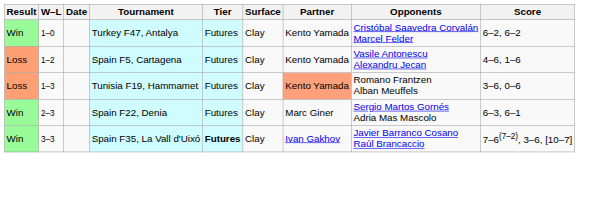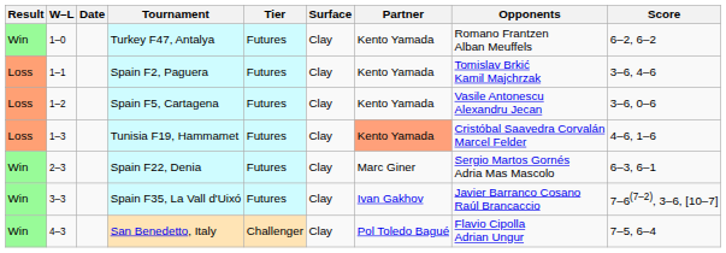 <table class="sortable wikitable">
 <tr>
 <th>Result</th>
 <th class=unsortable>W–L</th>
 <th>Date</th>
 <th>Tournament</th>
 <th>Tier</th>
 <th>Surface</th>
 <th>Partner</th>
 <th>Opponents</th>
 <th class=unsortable>Score</th>
 </tr>
 <tr>
 <td bgcolor=98FB98>Win</td>
 <td><small>1–0</small></td>
 <td></td>
 <td style=background:#cffcff>Turkey F47, Antalya</td>
 <td style=background:#cffcff>Futures</td>
 <td>Clay</td>
 <td> Kento Yamada</td>
-<td> <a href='#'>Cristóbal Saavedra Corvalán</a> <br> <a href='#'>Marcel Felder</a></td>
+<td> Romano Frantzen <br> Alban Meuffels</td>
 <td>6–2, 6–2</td>
+</tr>
+<tr>
+<td bgcolor=FFA074>Loss</td>
+<td><small>1–1</small></td>
+<td></td>
+<td style=background:#cffcff>Spain F2, Paguera</td>
+<td style=background:#cffcff>Futures</td>
+<td>Clay</td>
+<td> Kento Yamada</td>
+<td> <a href='#'>Tomislav Brkić</a> <br> <a href='#'>Kamil Majchrzak</a></td>
+<td>3–6, 4–6</td>
 </tr>
 <tr>
 <td bgcolor=FFA074>Loss</td>
 <td><small>1–2</small></td>
 <td></td>
 <td style=background:#cffcff>Spain F5, Cartagena</td>
 <td style=background:#cffcff>Futures</td>
 <td>Clay</td>
 <td> Kento Yamada</td>
 <td> <a href='#'>Vasile Antonescu</a> <br> <a href='#'>Alexandru Jecan</a></td>
-<td>4–6, 1–6</td>
+<td>3–6, 0–6</td>
 </tr>
 <tr>
 <td bgcolor=FFA074>Loss</td>
 <td><small>1–3</small></td>
 <td></td>
 <td style=background:#cffcff>Tunisia F19, Hammamet</td>
 <td style=background:#cffcff>Futures</td>
 <td>Clay</td>
 <td style="background: lightsalmon;"> Kento Yamada</td>
-<td> Romano Frantzen <br> Alban Meuffels</td>
-<td>3–6, 0–6</td>
+<td> <a href='#'>Cristóbal Saavedra Corvalán</a> <br> <a href='#'>Marcel Felder</a></td>
+<td>4–6, 1–6</td>
 </tr>
 <tr>
 <td bgcolor=98FB98>Win</td>
 <td><small>2–3</small></td>
 <td></td>
 <td style=background:#cffcff>Spain F22, Denia</td>
 <td style=background:#cffcff>Futures</td>
 <td>Clay</td>
 <td> Marc Giner</td>
 <td> <a href='#'>Sergio Martos Gornés</a> <br> Adria Mas Mascolo</td>
 <td>6–3, 6–1</td>
 </tr>
 <tr>
 <td bgcolor=98FB98>Win</td>
 <td><small>3–3</small></td>
 <td></td>
 <td style=background:#cffcff>Spain F35, La Vall d'Uixó</td>
-<td style=background:#cffcff><strong>Futures</strong></td>
+<td style=background:#cffcff>Futures</td>
 <td>Clay</td>
 <td> <a href='#'>Ivan Gakhov</a></td>
 <td> <a href='#'>Javier Barranco Cosano</a> <br> <a href='#'>Raúl Brancaccio</a></td>
 <td>7–6<sup>(7–2)</sup>, 3–6, [10–7]</td>
 </tr>
+<tr>
+<td bgcolor=98FB98>Win</td>
+<td><small>4–3</small></td>
+<td><a href='#'></a></td>
+<td style=background:moccasin><a href='#'>San Benedetto</a>, Italy</td>
+<td style=background:moccasin>Challenger</td>
+<td>Clay</td>
+<td> <a href='#'>Pol Toledo Bagué</a></td>
+<td> <a href='#'>Flavio Cipolla</a><br> <a href='#'>Adrian Ungur</a></td>
+<td>7–5, 6–4</td>
+</tr>
 </table>
